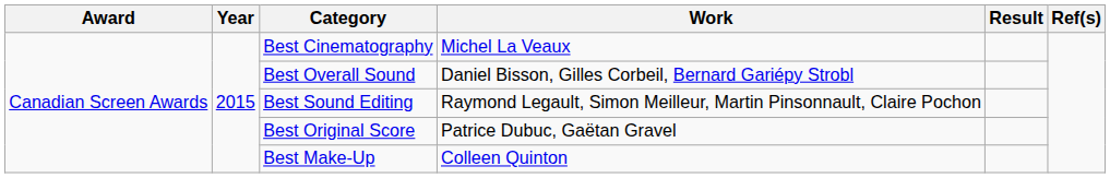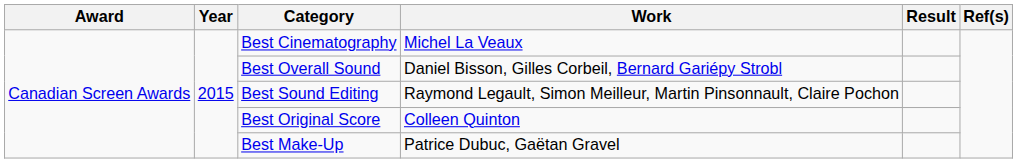 <table class="wikitable plainrowheaders sortable">
 <tr>
 <th>Award</th>
 <th>Year</th>
 <th>Category</th>
 <th>Work</th>
 <th>Result</th>
 <th>Ref(s)</th>
 </tr>
 <tr>
 <td rowspan=5><a href='#'>Canadian Screen Awards</a></td>
 <td rowspan=5><a href='#'>2015</a></td>
 <td><a href='#'>Best Cinematography</a></td>
 <td><a href='#'>Michel La Veaux</a></td>
 <td></td>
 <td rowspan=5></td>
 </tr>
 <tr>
 <td><a href='#'>Best Overall Sound</a></td>
 <td>Daniel Bisson, Gilles Corbeil, <a href='#'>Bernard Gariépy Strobl</a></td>
 <td></td>
 </tr>
 <tr>
 <td><a href='#'>Best Sound Editing</a></td>
 <td>Raymond Legault, Simon Meilleur, Martin Pinsonnault, Claire Pochon</td>
 <td></td>
 </tr>
 <tr>
 <td><a href='#'>Best Original Score</a></td>
-<td>Patrice Dubuc, Gaëtan Gravel</td>
+<td><a href='#'>Colleen Quinton</a></td>
 <td></td>
 </tr>
 <tr>
 <td><a href='#'>Best Make-Up</a></td>
-<td><a href='#'>Colleen Quinton</a></td>
+<td>Patrice Dubuc, Gaëtan Gravel</td>
 <td></td>
 </tr>
 </table>
